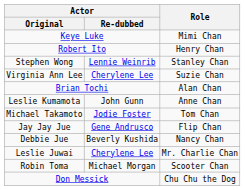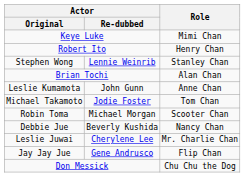 <table class="wikitable sortable" style=font-size:100%;text-align:center;>
 <tr>
 <th colspan=2>Actor</th>
 <th rowspan=2>Role</th>
 </tr>
 <tr>
 <th>Original</th>
 <th>Re-dubbed</th>
 </tr>
 <tr>
 <td colspan=2><a href='#'>Keye Luke</a></td>
 <td>Mimi Chan</td>
 </tr>
 <tr>
 <td colspan=2><a href='#'>Robert Ito</a></td>
 <td>Henry Chan</td>
 </tr>
 <tr>
 <td>Stephen Wong</td>
 <td><a href='#'>Lennie Weinrib</a></td>
 <td>Stanley Chan</td>
 </tr>
 <tr>
-<td>Virginia Ann Lee</td>
-<td><a href='#'>Cherylene Lee</a></td>
-<td>Suzie Chan</td>
-</tr>
-<tr>
 <td colspan=2><a href='#'>Brian Tochi</a></td>
 <td>Alan Chan</td>
 </tr>
 <tr>
 <td>Leslie Kumamota</td>
 <td>John Gunn</td>
 <td>Anne Chan</td>
 </tr>
 <tr>
 <td>Michael Takamoto</td>
 <td><a href='#'>Jodie Foster</a></td>
 <td>Tom Chan</td>
 </tr>
 <tr>
-<td>Jay Jay Jue</td>
-<td><a href='#'>Gene Andrusco</a></td>
-<td>Flip Chan</td>
+<td>Robin Toma</td>
+<td>Michael Morgan</td>
+<td>Scooter Chan</td>
 </tr>
 <tr>
 <td>Debbie Jue</td>
 <td>Beverly Kushida</td>
 <td>Nancy Chan</td>
 </tr>
 <tr>
 <td>Leslie Juwai</td>
 <td><a href='#'>Cherylene Lee</a></td>
 <td>Mr. Charlie Chan</td>
 </tr>
 <tr>
-<td>Robin Toma</td>
-<td>Michael Morgan</td>
-<td>Scooter Chan</td>
+<td>Jay Jay Jue</td>
+<td><a href='#'>Gene Andrusco</a></td>
+<td>Flip Chan</td>
 </tr>
 <tr>
 <td colspan=2><a href='#'>Don Messick</a></td>
 <td>Chu Chu the Dog</td>
 </tr>
 </table>
